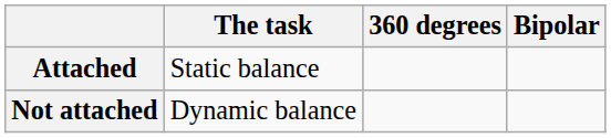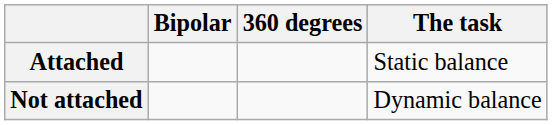 <table class="wikitable">
 <tr>
 <th></th>
+<th>Bipolar</th>
+<th>360 degrees</th>
 <th>The task</th>
-<th>360 degrees</th>
-<th>Bipolar</th>
 </tr>
 <tr>
 <th>Attached</th>
-<td>Static balance</td>
 <td></td>
 <td></td>
+<td>Static balance</td>
 </tr>
 <tr>
 <th>Not attached</th>
-<td>Dynamic balance</td>
 <td></td>
 <td></td>
+<td>Dynamic balance</td>
 </tr>
 </table>
